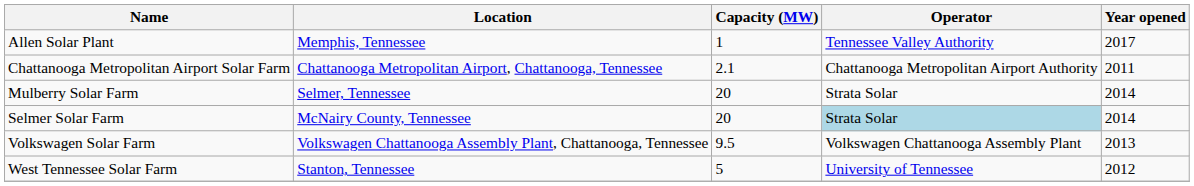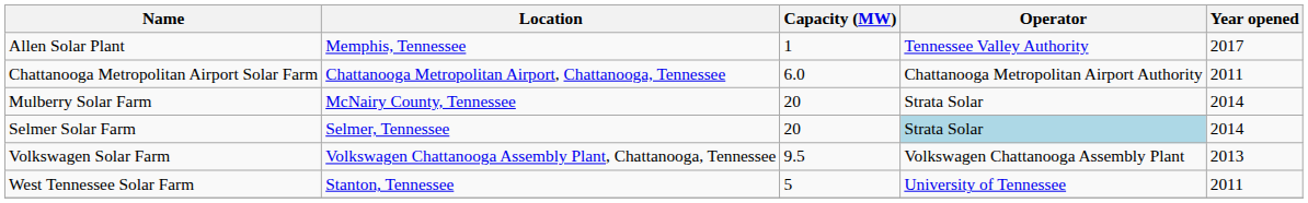 <table class="wikitable sortable" style="font-size:95%;">
 <tr>
 <th>Name</th>
 <th>Location</th>
 <th>Capacity (<a href='#'>MW</a>)</th>
 <th>Operator</th>
 <th>Year opened</th>
 </tr>
 <tr>
 <td>Allen Solar Plant</td>
 <td><a href='#'>Memphis, Tennessee</a></td>
 <td>1</td>
 <td><a href='#'>Tennessee Valley Authority</a></td>
 <td>2017</td>
 </tr>
 <tr>
 <td>Chattanooga Metropolitan Airport Solar Farm</td>
 <td><a href='#'>Chattanooga Metropolitan Airport</a>, <a href='#'>Chattanooga, Tennessee</a></td>
-<td>2.1</td>
+<td>6.0</td>
 <td>Chattanooga Metropolitan Airport Authority</td>
 <td>2011</td>
 </tr>
 <tr>
 <td>Mulberry Solar Farm</td>
-<td><a href='#'>Selmer, Tennessee</a></td>
+<td><a href='#'>McNairy County, Tennessee</a></td>
 <td>20</td>
 <td>Strata Solar</td>
 <td>2014</td>
 </tr>
 <tr>
 <td>Selmer Solar Farm</td>
-<td><a href='#'>McNairy County, Tennessee</a></td>
+<td><a href='#'>Selmer, Tennessee</a></td>
 <td>20</td>
 <td style="background: lightblue;">Strata Solar</td>
 <td>2014</td>
 </tr>
 <tr>
 <td>Volkswagen Solar Farm</td>
 <td><a href='#'>Volkswagen Chattanooga Assembly Plant</a>, Chattanooga, Tennessee</td>
 <td>9.5</td>
 <td>Volkswagen Chattanooga Assembly Plant</td>
 <td>2013</td>
 </tr>
 <tr>
 <td>West Tennessee Solar Farm</td>
 <td><a href='#'>Stanton, Tennessee</a></td>
 <td>5</td>
 <td><a href='#'>University of Tennessee</a></td>
-<td>2012</td>
+<td>2011</td>
 </tr>
 <tr>
 </tr>
 </table>
